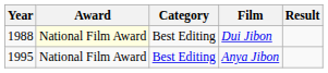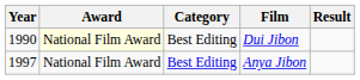 <table class="wikitable" style="font-size: 95%;">
 <tr>
 <th>Year</th>
 <th>Award</th>
 <th>Category</th>
 <th>Film</th>
 <th>Result</th>
 </tr>
 <tr>
-<td>1988</td>
+<td>1990</td>
 <td style="background: lightyellow;">National Film Award</td>
 <td>Best Editing</td>
 <td><em><a href='#'>Dui Jibon</a></em></td>
 <td></td>
 </tr>
 <tr>
-<td>1995</td>
+<td>1997</td>
 <td>National Film Award</td>
 <td><a href='#'>Best Editing</a></td>
 <td><em><a href='#'>Anya Jibon</a></em></td>
 <td></td>
 </tr>
 </table>
